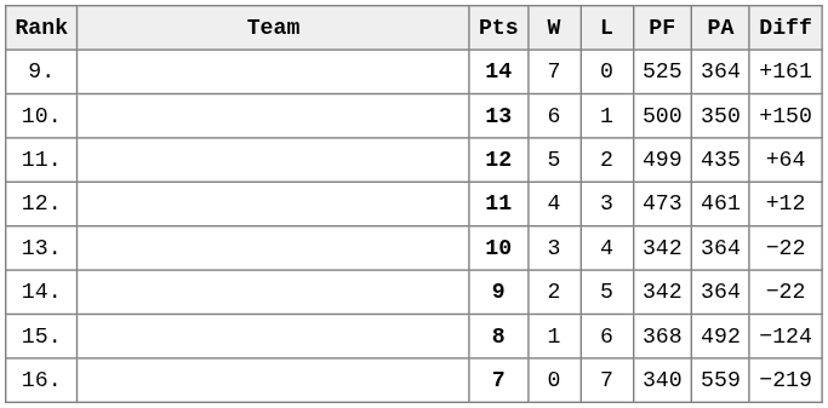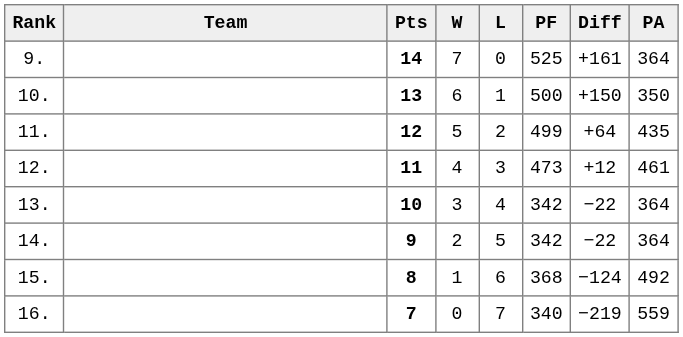 <table style=border-collapse:collapse border=1 cellspacing=0 cellpadding=5>
 <tr align=center bgcolor=#efefef>
 <th width=20>Rank</th>
 <th width=220>Team</th>
 <th width=20>Pts</th>
 <th width=20>W</th>
 <th width=20>L</th>
 <th width=20>PF</th>
+<th width=20>Diff</th>
 <th width=20>PA</th>
-<th width=20>Diff</th>
 </tr>
 <tr align=center>
 <td>9.</td>
 <td align=left></td>
 <td><strong>14</strong></td>
 <td>7</td>
 <td>0</td>
 <td>525</td>
+<td>+161</td>
 <td>364</td>
-<td>+161</td>
 </tr>
 <tr align=center>
 <td>10.</td>
 <td align=left></td>
 <td><strong>13</strong></td>
 <td>6</td>
 <td>1</td>
 <td>500</td>
+<td>+150</td>
 <td>350</td>
-<td>+150</td>
 </tr>
 <tr align=center>
 <td>11.</td>
 <td align=left></td>
 <td><strong>12</strong></td>
 <td>5</td>
 <td>2</td>
 <td>499</td>
+<td>+64</td>
 <td>435</td>
-<td>+64</td>
 </tr>
 <tr align=center>
 <td>12.</td>
 <td align=left></td>
 <td><strong>11</strong></td>
 <td>4</td>
 <td>3</td>
 <td>473</td>
+<td>+12</td>
 <td>461</td>
-<td>+12</td>
 </tr>
 <tr align=center>
 <td>13.</td>
 <td align=left></td>
 <td><strong>10</strong></td>
 <td>3</td>
 <td>4</td>
 <td>342</td>
+<td>−22</td>
 <td>364</td>
-<td>−22</td>
 </tr>
 <tr align=center>
 <td>14.</td>
 <td align=left></td>
 <td><strong>9</strong></td>
 <td>2</td>
 <td>5</td>
 <td>342</td>
+<td>−22</td>
 <td>364</td>
-<td>−22</td>
 </tr>
 <tr align=center>
 <td>15.</td>
 <td align=left></td>
 <td><strong>8</strong></td>
 <td>1</td>
 <td>6</td>
 <td>368</td>
+<td>−124</td>
 <td>492</td>
-<td>−124</td>
 </tr>
 <tr align=center>
 <td>16.</td>
 <td align=left></td>
 <td><strong>7</strong></td>
 <td>0</td>
 <td>7</td>
 <td>340</td>
+<td>−219</td>
 <td>559</td>
-<td>−219</td>
 </tr>
 </table>
